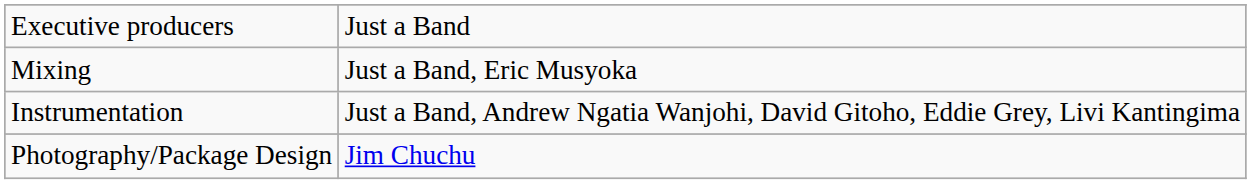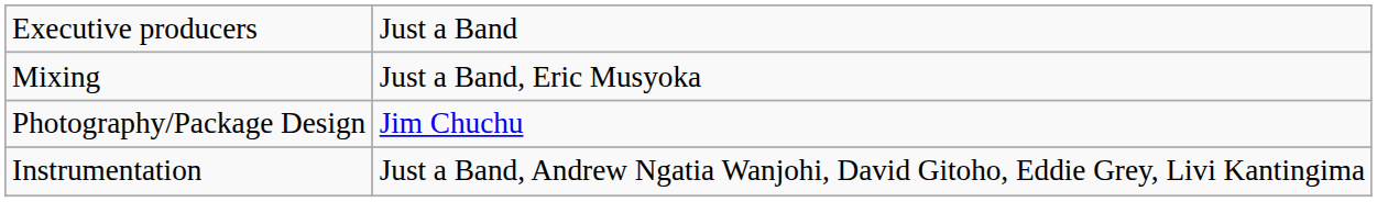 <table class="wikitable">
 <tr>
 <td>Executive producers</td>
 <td>Just a Band</td>
 </tr>
 <tr>
 <td>Mixing</td>
 <td>Just a Band, Eric Musyoka</td>
 </tr>
 <tr>
+<td>Photography/Package Design</td>
+<td><a href='#'>Jim Chuchu</a></td>
+</tr>
+<tr>
 <td>Instrumentation</td>
 <td>Just a Band, Andrew Ngatia Wanjohi, David Gitoho, Eddie Grey, Livi Kantingima</td>
 </tr>
-<tr>
-<td>Photography/Package Design</td>
-<td><a href='#'>Jim Chuchu</a></td>
-</tr>
 </table>
